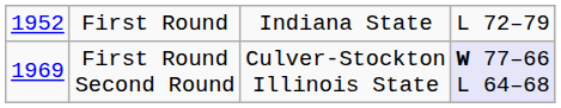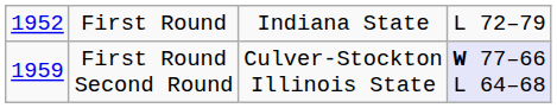 <table class="wikitable">
 <tr align="center">
 <td><a href='#'>1952</a></td>
 <td>First Round</td>
 <td>Indiana State</td>
 <td>L 72–79</td>
 </tr>
 <tr align="center">
-<td><a href='#'>1969</a></td>
+<td><a href='#'>1959</a></td>
 <td>First Round<br>Second Round</td>
 <td>Culver-Stockton<br>Illinois State</td>
 <td style="background: lavender;"><strong>W</strong> 77–66<br>L 64–68</td>
 </tr>
 </table>
